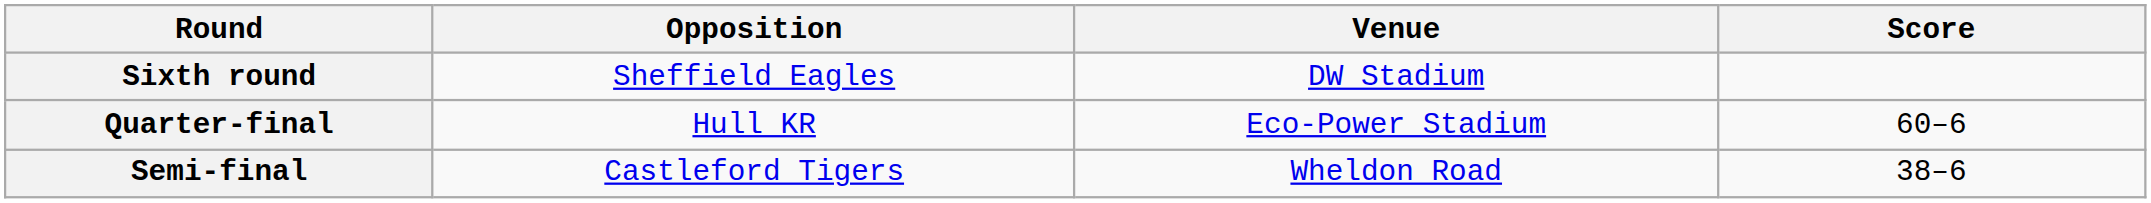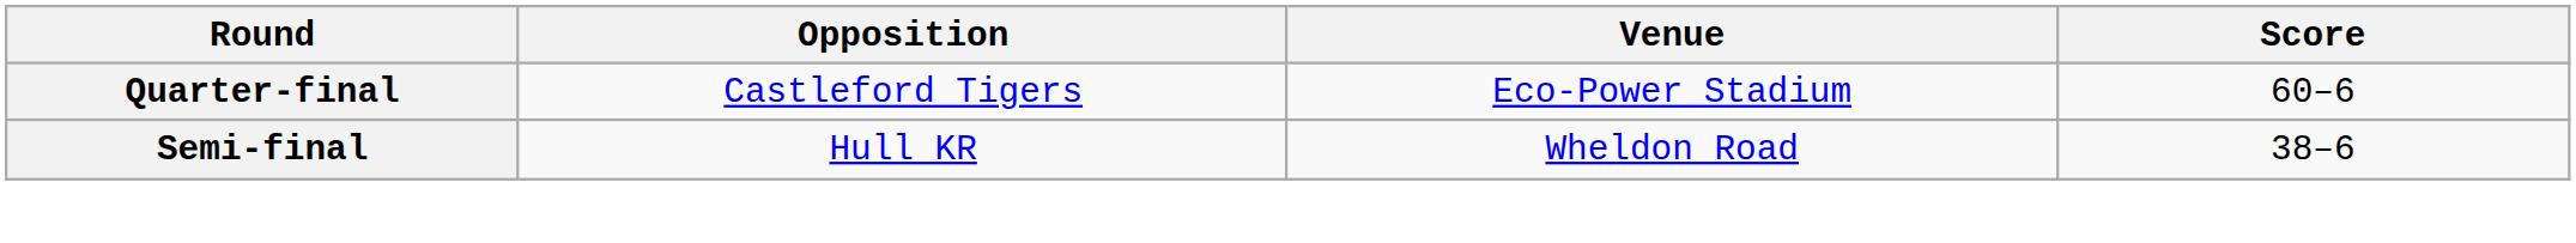 <table class="wikitable plainrowheaders" style="text-align:center; width: 75%;">
 <tr>
 <th scope="col" style="width:20%">Round</th>
 <th scope="col" style="width:30%">Opposition</th>
 <th scope="col" style="width:30%">Venue</th>
 <th scope="col" style="width:20%">Score</th>
 </tr>
 <tr>
-<th>Sixth round</th>
-<td> <a href='#'>Sheffield Eagles</a></td>
-<td><a href='#'>DW Stadium</a></td>
-<td></td>
-</tr>
-<tr>
 <th>Quarter-final</th>
-<td> <a href='#'>Hull KR</a></td>
+<td> <a href='#'>Castleford Tigers</a></td>
 <td><a href='#'>Eco-Power Stadium</a></td>
 <td>60–6</td>
 </tr>
 <tr>
 <th>Semi-final</th>
-<td> <a href='#'>Castleford Tigers</a></td>
+<td> <a href='#'>Hull KR</a></td>
 <td><a href='#'>Wheldon Road</a></td>
 <td>38–6</td>
 </tr>
 </table>
